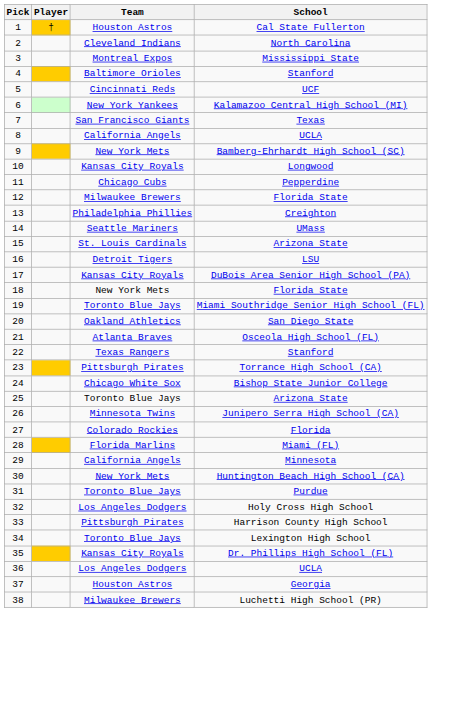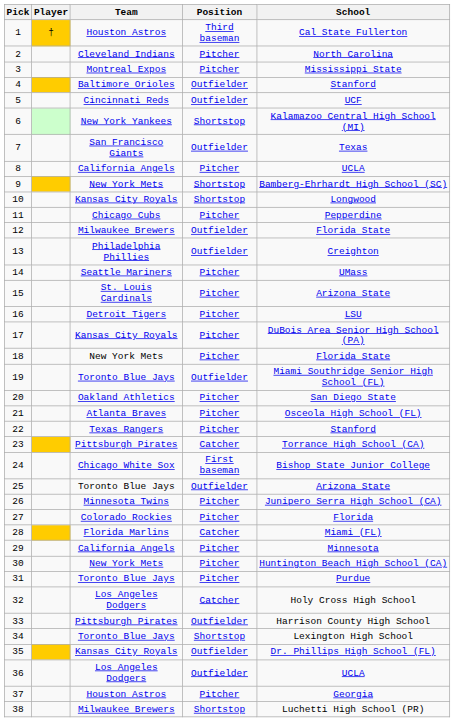 <table class="wikitable sortable" style="text-align:center">
 <tr>
 <th scope="col">Pick</th>
 <th scope="col">Player</th>
 <th scope="col">Team</th>
+<th scope="col">Position</th>
 <th scope="col">School</th>
 </tr>
 <tr>
 <td>1</td>
 <td scope="row" style="background:#fc0;">†</td>
 <td><a href='#'>Houston Astros</a></td>
+<td><a href='#'>Third baseman</a></td>
 <td><a href='#'>Cal State Fullerton</a></td>
 </tr>
 <tr>
 <td>2</td>
 <td scope="row"></td>
 <td><a href='#'>Cleveland Indians</a></td>
+<td><a href='#'>Pitcher</a></td>
 <td><a href='#'>North Carolina</a></td>
 </tr>
 <tr>
 <td>3</td>
 <td scope="row"></td>
 <td><a href='#'>Montreal Expos</a></td>
+<td><a href='#'>Pitcher</a></td>
 <td><a href='#'>Mississippi State</a></td>
 </tr>
 <tr>
 <td>4</td>
 <td scope="row" style="background:#fc0;"></td>
 <td><a href='#'>Baltimore Orioles</a></td>
+<td><a href='#'>Outfielder</a></td>
 <td><a href='#'>Stanford</a></td>
 </tr>
 <tr>
 <td>5</td>
 <td scope="row"></td>
 <td><a href='#'>Cincinnati Reds</a></td>
+<td><a href='#'>Outfielder</a></td>
 <td><a href='#'>UCF</a></td>
 </tr>
 <tr>
 <td>6</td>
 <td scope="row" style="background:#CCFFCC;"></td>
 <td><a href='#'>New York Yankees</a></td>
+<td><a href='#'>Shortstop</a></td>
 <td><a href='#'>Kalamazoo Central High School (MI)</a></td>
 </tr>
 <tr>
 <td>7</td>
 <td scope="row"></td>
 <td><a href='#'>San Francisco Giants</a></td>
+<td><a href='#'>Outfielder</a></td>
 <td><a href='#'>Texas</a></td>
 </tr>
 <tr>
 <td>8</td>
 <td scope="row"></td>
 <td><a href='#'>California Angels</a></td>
+<td><a href='#'>Pitcher</a></td>
 <td><a href='#'>UCLA</a></td>
 </tr>
 <tr>
 <td>9</td>
 <td scope="row" style="background:#fc0;"></td>
 <td><a href='#'>New York Mets</a></td>
+<td><a href='#'>Shortstop</a></td>
 <td><a href='#'>Bamberg-Ehrhardt High School (SC)</a></td>
 </tr>
 <tr>
 <td>10</td>
 <td scope="row"></td>
 <td><a href='#'>Kansas City Royals</a></td>
+<td><a href='#'>Shortstop</a></td>
 <td><a href='#'>Longwood</a></td>
 </tr>
 <tr>
 <td>11</td>
 <td scope="row"></td>
 <td><a href='#'>Chicago Cubs</a></td>
+<td><a href='#'>Pitcher</a></td>
 <td><a href='#'>Pepperdine</a></td>
 </tr>
 <tr>
 <td>12</td>
 <td scope="row"></td>
 <td><a href='#'>Milwaukee Brewers</a></td>
+<td><a href='#'>Outfielder</a></td>
 <td><a href='#'>Florida State</a></td>
 </tr>
 <tr>
 <td>13</td>
 <td scope="row"></td>
 <td><a href='#'>Philadelphia Phillies</a></td>
+<td><a href='#'>Outfielder</a></td>
 <td><a href='#'>Creighton</a></td>
 </tr>
 <tr>
 <td>14</td>
 <td scope="row"></td>
 <td><a href='#'>Seattle Mariners</a></td>
+<td><a href='#'>Pitcher</a></td>
 <td><a href='#'>UMass</a></td>
 </tr>
 <tr>
 <td>15</td>
 <td scope="row"></td>
 <td><a href='#'>St. Louis Cardinals</a></td>
+<td><a href='#'>Pitcher</a></td>
 <td><a href='#'>Arizona State</a></td>
 </tr>
 <tr>
 <td>16</td>
 <td scope="row"></td>
 <td><a href='#'>Detroit Tigers</a></td>
+<td><a href='#'>Pitcher</a></td>
 <td><a href='#'>LSU</a></td>
 </tr>
 <tr>
 <td>17</td>
 <td scope="row"></td>
 <td><a href='#'>Kansas City Royals</a></td>
+<td><a href='#'>Pitcher</a></td>
 <td><a href='#'>DuBois Area Senior High School (PA)</a></td>
 </tr>
 <tr>
 <td>18</td>
 <td scope="row"></td>
 <td>New York Mets</td>
+<td><a href='#'>Pitcher</a></td>
 <td><a href='#'>Florida State</a></td>
 </tr>
 <tr>
 <td>19</td>
 <td scope="row"></td>
 <td><a href='#'>Toronto Blue Jays</a></td>
+<td><a href='#'>Outfielder</a></td>
 <td><a href='#'>Miami Southridge Senior High School (FL)</a></td>
 </tr>
 <tr>
 <td>20</td>
 <td scope="row"></td>
 <td><a href='#'>Oakland Athletics</a></td>
+<td><a href='#'>Pitcher</a></td>
 <td><a href='#'>San Diego State</a></td>
 </tr>
 <tr>
 <td>21</td>
 <td scope="row"></td>
 <td><a href='#'>Atlanta Braves</a></td>
+<td><a href='#'>Pitcher</a></td>
 <td><a href='#'>Osceola High School (FL)</a></td>
 </tr>
 <tr>
 <td>22</td>
 <td scope="row"></td>
 <td><a href='#'>Texas Rangers</a></td>
+<td><a href='#'>Pitcher</a></td>
 <td><a href='#'>Stanford</a></td>
 </tr>
 <tr>
 <td>23</td>
 <td scope="row" style="background:#fc0;"></td>
 <td><a href='#'>Pittsburgh Pirates</a></td>
+<td><a href='#'>Catcher</a></td>
 <td><a href='#'>Torrance High School (CA)</a></td>
 </tr>
 <tr>
 <td>24</td>
 <td scope="row"></td>
 <td><a href='#'>Chicago White Sox</a></td>
+<td><a href='#'>First baseman</a></td>
 <td><a href='#'>Bishop State Junior College</a></td>
 </tr>
 <tr>
 <td>25</td>
 <td scope="row"></td>
 <td>Toronto Blue Jays</td>
+<td><a href='#'>Outfielder</a></td>
 <td><a href='#'>Arizona State</a></td>
 </tr>
 <tr>
 <td>26</td>
 <td scope="row"></td>
 <td><a href='#'>Minnesota Twins</a></td>
+<td><a href='#'>Pitcher</a></td>
 <td><a href='#'>Junipero Serra High School (CA)</a></td>
 </tr>
 <tr>
 <td>27</td>
 <td scope="row"></td>
 <td><a href='#'>Colorado Rockies</a></td>
+<td><a href='#'>Pitcher</a></td>
 <td><a href='#'>Florida</a></td>
 </tr>
 <tr>
 <td>28</td>
 <td scope="row" style="background:#fc0;"></td>
 <td><a href='#'>Florida Marlins</a></td>
+<td><a href='#'>Catcher</a></td>
 <td><a href='#'>Miami (FL)</a></td>
 </tr>
 <tr>
 <td>29</td>
 <td scope="row"></td>
 <td><a href='#'>California Angels</a></td>
+<td><a href='#'>Pitcher</a></td>
 <td><a href='#'>Minnesota</a></td>
 </tr>
 <tr>
 <td>30</td>
 <td scope="row"></td>
 <td><a href='#'>New York Mets</a></td>
+<td><a href='#'>Pitcher</a></td>
 <td><a href='#'>Huntington Beach High School (CA)</a></td>
 </tr>
 <tr>
 <td>31</td>
 <td scope="row"></td>
 <td><a href='#'>Toronto Blue Jays</a></td>
+<td><a href='#'>Pitcher</a></td>
 <td><a href='#'>Purdue</a></td>
 </tr>
 <tr>
 <td>32</td>
 <td scope="row"></td>
 <td><a href='#'>Los Angeles Dodgers</a></td>
+<td><a href='#'>Catcher</a></td>
 <td>Holy Cross High School</td>
 </tr>
 <tr>
 <td>33</td>
 <td scope="row"></td>
 <td><a href='#'>Pittsburgh Pirates</a></td>
+<td><a href='#'>Outfielder</a></td>
 <td>Harrison County High School</td>
 </tr>
 <tr>
 <td>34</td>
 <td scope="row"></td>
 <td><a href='#'>Toronto Blue Jays</a></td>
+<td><a href='#'>Shortstop</a></td>
 <td>Lexington High School</td>
 </tr>
 <tr>
 <td>35</td>
 <td scope="row" style="background:#fc0;"></td>
 <td><a href='#'>Kansas City Royals</a></td>
+<td><a href='#'>Outfielder</a></td>
 <td><a href='#'>Dr. Phillips High School (FL)</a></td>
 </tr>
 <tr>
 <td>36</td>
 <td scope="row"></td>
 <td><a href='#'>Los Angeles Dodgers</a></td>
+<td><a href='#'>Outfielder</a></td>
 <td><a href='#'>UCLA</a></td>
 </tr>
 <tr>
 <td>37</td>
 <td scope="row"></td>
 <td><a href='#'>Houston Astros</a></td>
+<td><a href='#'>Pitcher</a></td>
 <td><a href='#'>Georgia</a></td>
 </tr>
 <tr>
 <td>38</td>
 <td scope="row"></td>
 <td><a href='#'>Milwaukee Brewers</a></td>
+<td><a href='#'>Shortstop</a></td>
 <td>Luchetti High School (PR)</td>
 </tr>
 </table>
